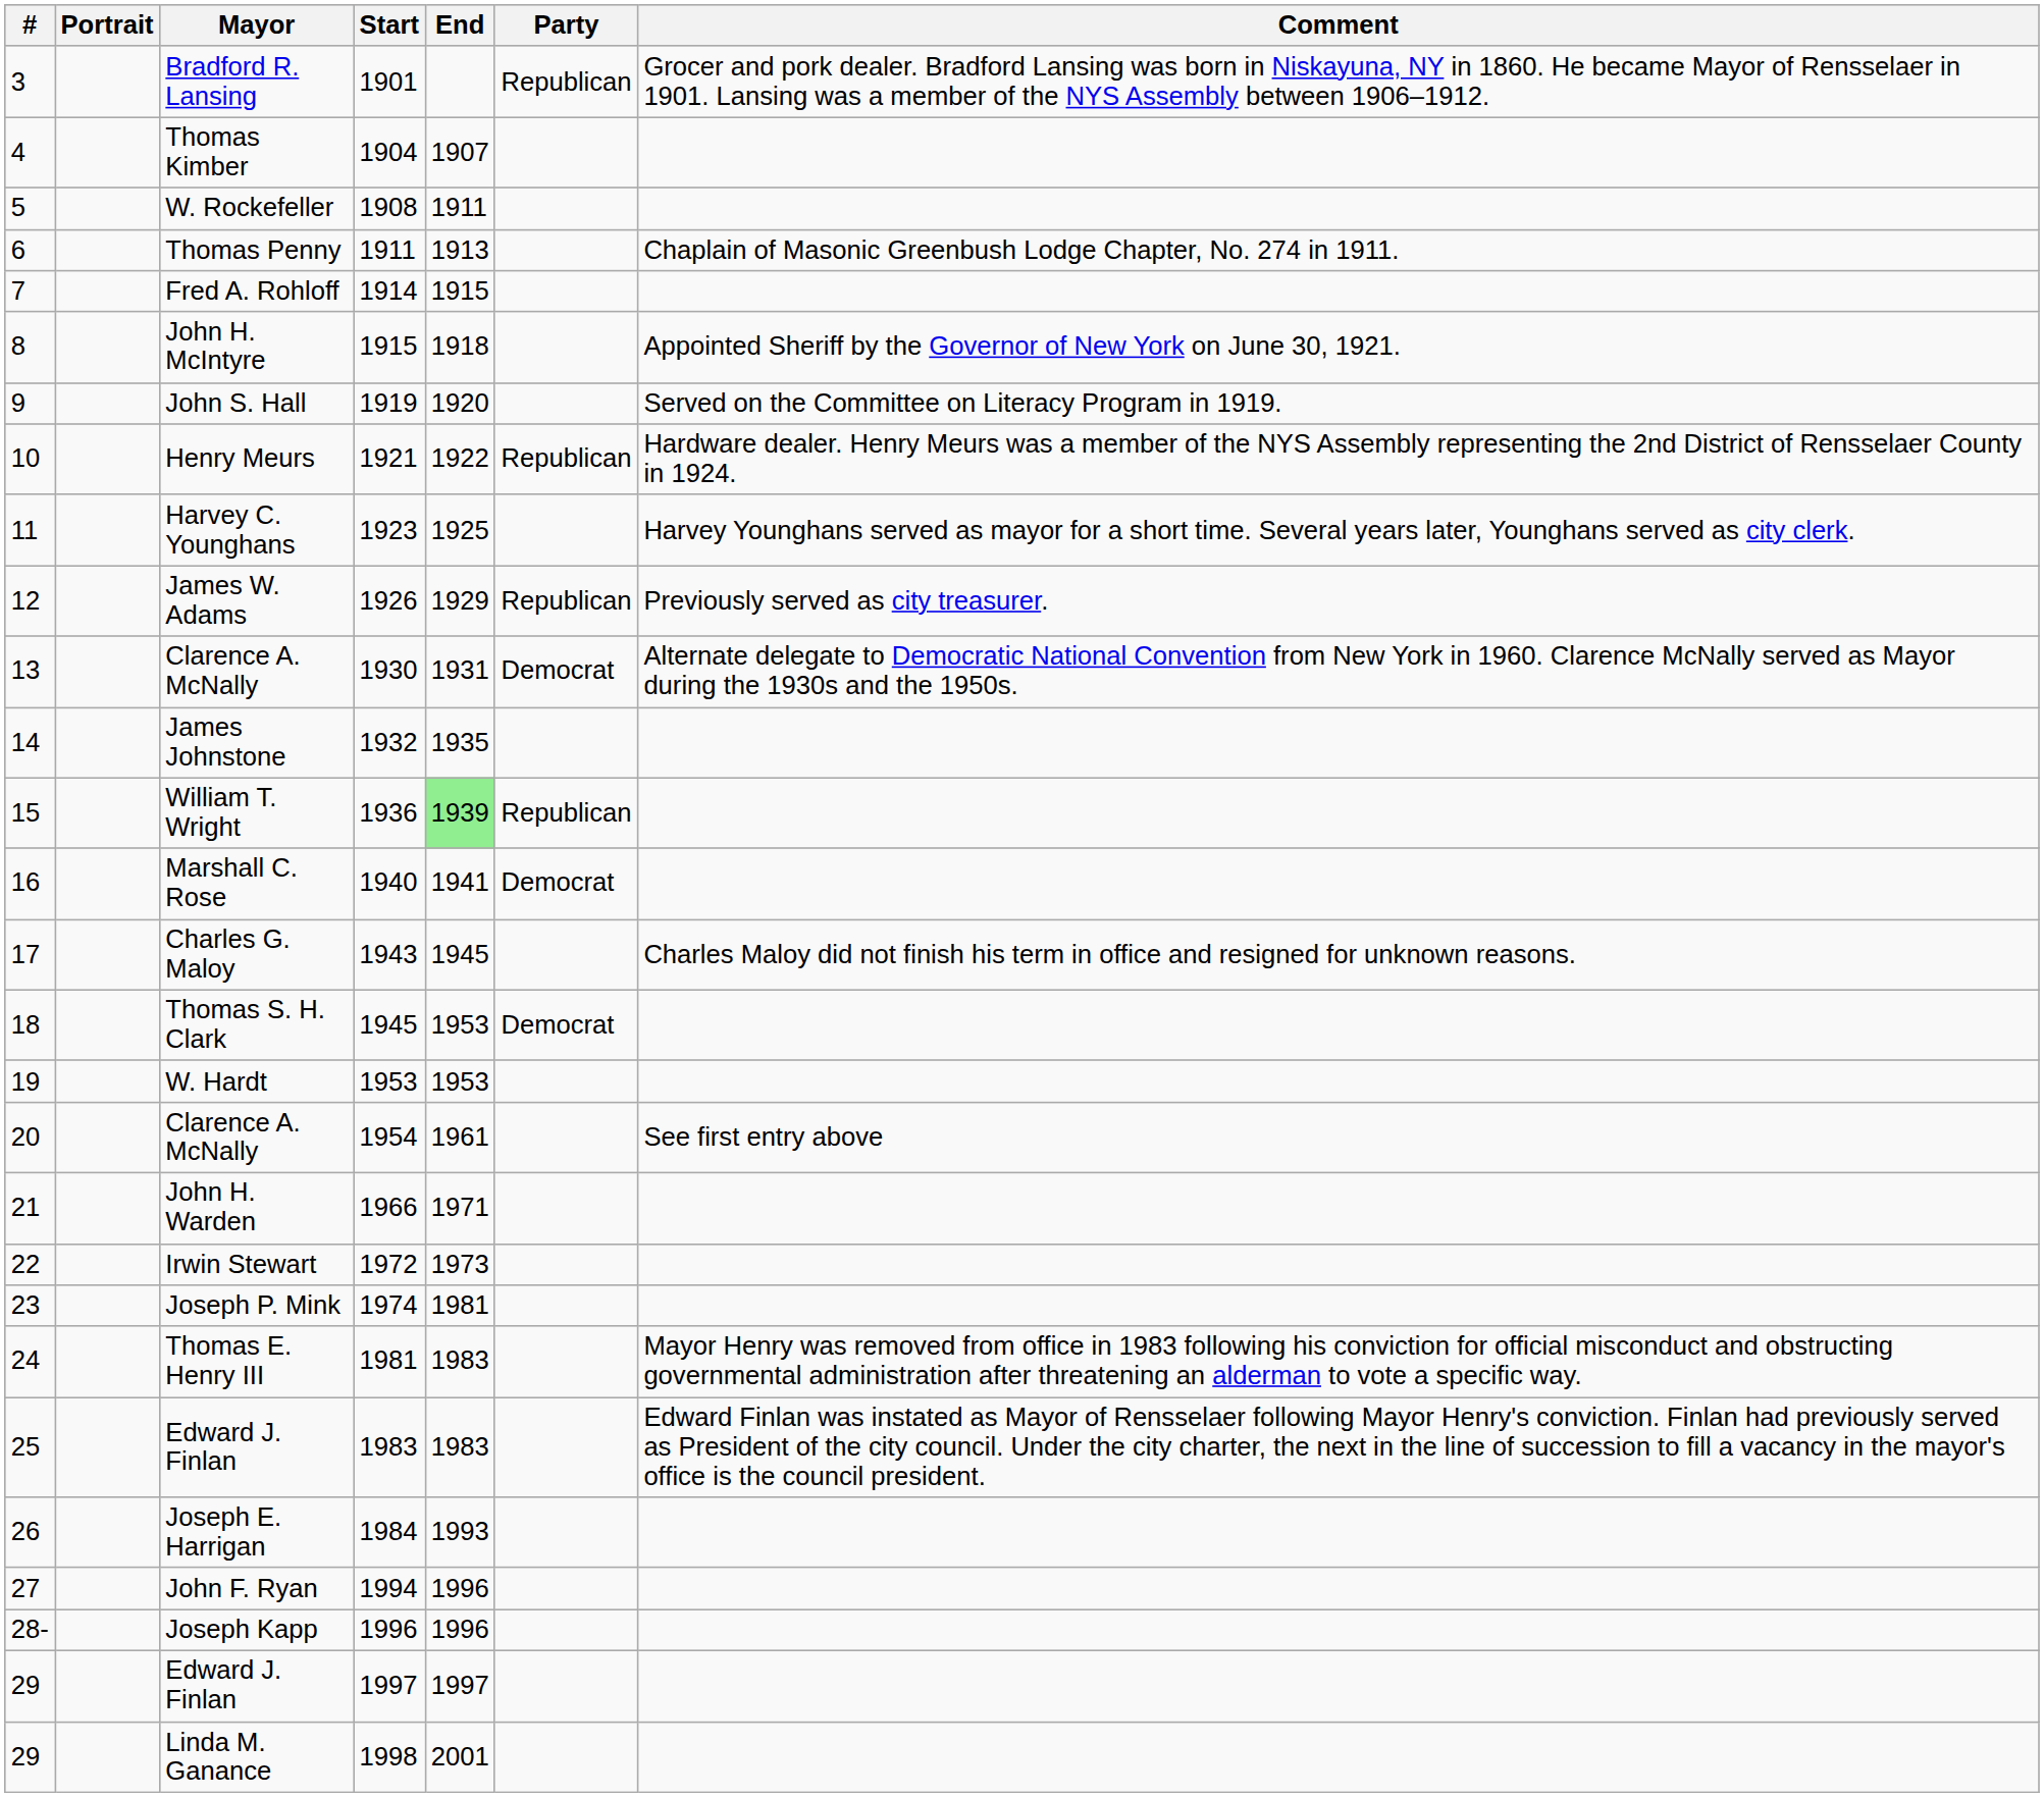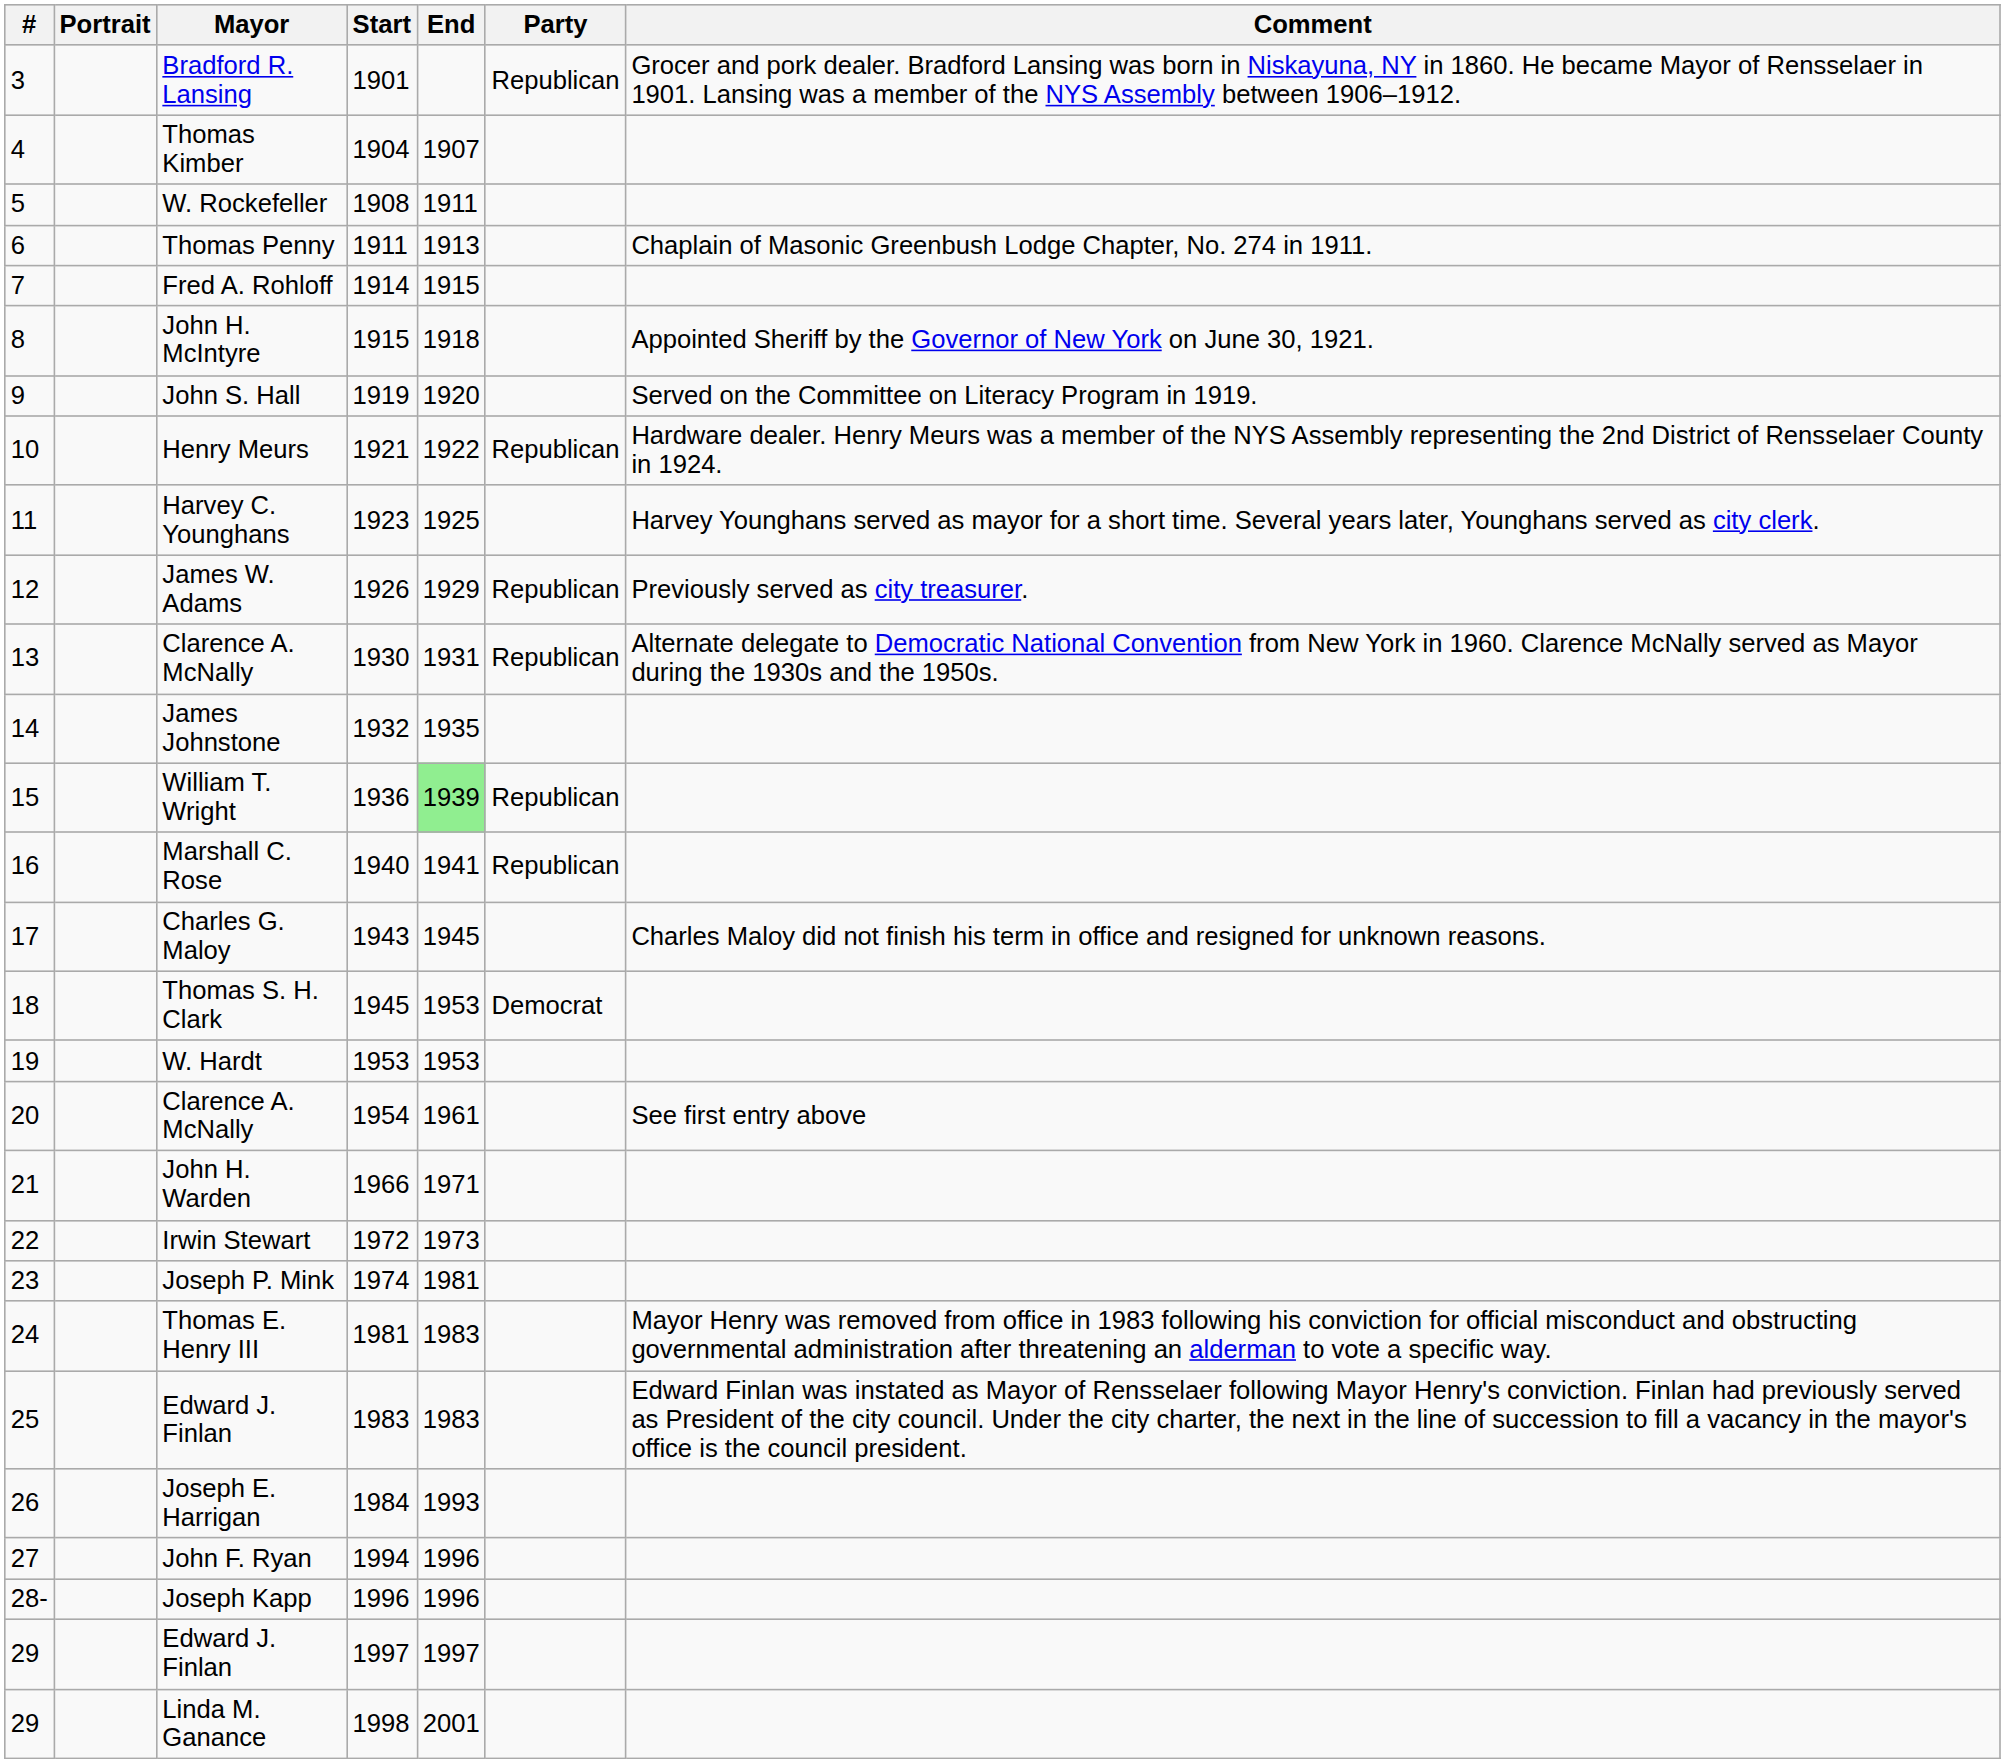 <table class="wikitable">
 <tr>
 <th>#</th>
 <th>Portrait</th>
 <th>Mayor</th>
 <th>Start</th>
 <th>End</th>
 <th>Party</th>
 <th>Comment</th>
 </tr>
 <tr>
 <td>3</td>
 <td></td>
 <td><a href='#'>Bradford R. Lansing</a></td>
 <td>1901</td>
 <td></td>
 <td>Republican</td>
 <td>Grocer and pork dealer. Bradford Lansing was born in <a href='#'>Niskayuna, NY</a> in 1860. He became Mayor of Rensselaer in 1901. Lansing was a member of the <a href='#'>NYS Assembly</a> between 1906–1912.</td>
 </tr>
 <tr>
 <td>4</td>
 <td></td>
 <td>Thomas Kimber</td>
 <td>1904</td>
 <td>1907</td>
 <td></td>
 <td></td>
 </tr>
 <tr>
 <td>5</td>
 <td></td>
 <td>W. Rockefeller</td>
 <td>1908</td>
 <td>1911</td>
 <td></td>
 <td></td>
 </tr>
 <tr>
 <td>6</td>
 <td></td>
 <td>Thomas Penny</td>
 <td>1911</td>
 <td>1913</td>
 <td></td>
 <td>Chaplain of Masonic Greenbush Lodge Chapter, No. 274 in 1911.</td>
 </tr>
 <tr>
 <td>7</td>
 <td></td>
 <td>Fred A. Rohloff</td>
 <td>1914</td>
 <td>1915</td>
 <td></td>
 <td></td>
 </tr>
 <tr>
 <td>8</td>
 <td></td>
 <td>John H. McIntyre</td>
 <td>1915</td>
 <td>1918</td>
 <td></td>
 <td>Appointed Sheriff by the <a href='#'>Governor of New York</a> on June 30, 1921.</td>
 </tr>
 <tr>
 <td>9</td>
 <td></td>
 <td>John S. Hall</td>
 <td>1919</td>
 <td>1920</td>
 <td></td>
 <td>Served on the Committee on Literacy Program in 1919.</td>
 </tr>
 <tr>
 <td>10</td>
 <td></td>
 <td>Henry Meurs</td>
 <td>1921</td>
 <td>1922</td>
 <td>Republican</td>
 <td>Hardware dealer. Henry Meurs was a member of the NYS Assembly representing the 2nd District of Rensselaer County in 1924.</td>
 </tr>
 <tr>
 <td>11</td>
 <td></td>
 <td>Harvey C. Younghans</td>
 <td>1923</td>
 <td>1925</td>
 <td></td>
 <td>Harvey Younghans served as mayor for a short time. Several years later, Younghans served as <a href='#'>city clerk</a>.</td>
 </tr>
 <tr>
 <td>12</td>
 <td></td>
 <td>James W. Adams</td>
 <td>1926</td>
 <td>1929</td>
 <td>Republican</td>
 <td>Previously served as <a href='#'>city treasurer</a>.</td>
 </tr>
 <tr>
 <td>13</td>
 <td></td>
 <td>Clarence A. McNally</td>
 <td>1930</td>
 <td>1931</td>
-<td>Democrat</td>
+<td>Republican</td>
 <td>Alternate delegate to <a href='#'>Democratic National Convention</a> from New York in 1960. Clarence McNally served as Mayor during the 1930s and the 1950s.</td>
 </tr>
 <tr>
 <td>14</td>
 <td></td>
 <td>James Johnstone</td>
 <td>1932</td>
 <td>1935</td>
 <td></td>
 <td></td>
 </tr>
 <tr>
 <td>15</td>
 <td></td>
 <td>William T. Wright</td>
 <td>1936</td>
 <td style="background: lightgreen;">1939</td>
 <td>Republican</td>
 <td></td>
 </tr>
 <tr>
 <td>16</td>
 <td></td>
 <td>Marshall C. Rose</td>
 <td>1940</td>
 <td>1941</td>
-<td>Democrat</td>
+<td>Republican</td>
 <td></td>
 </tr>
 <tr>
 <td>17</td>
 <td></td>
 <td>Charles G. Maloy</td>
 <td>1943</td>
 <td>1945</td>
 <td></td>
 <td>Charles Maloy did not finish his term in office and resigned for unknown reasons.</td>
 </tr>
 <tr>
 <td>18</td>
 <td></td>
 <td>Thomas S. H. Clark</td>
 <td>1945</td>
 <td>1953</td>
 <td>Democrat</td>
 <td></td>
 </tr>
 <tr>
 <td>19</td>
 <td></td>
 <td>W. Hardt</td>
 <td>1953</td>
 <td>1953</td>
 <td></td>
 <td></td>
 </tr>
 <tr>
 <td>20</td>
 <td></td>
 <td>Clarence A. McNally</td>
 <td>1954</td>
 <td>1961</td>
 <td></td>
 <td>See first entry above</td>
 </tr>
 <tr>
 <td>21</td>
 <td></td>
 <td>John H. Warden</td>
 <td>1966</td>
 <td>1971</td>
 <td></td>
 <td></td>
 </tr>
 <tr>
 <td>22</td>
 <td></td>
 <td>Irwin Stewart</td>
 <td>1972</td>
 <td>1973</td>
 <td></td>
 <td></td>
 </tr>
 <tr>
 <td>23</td>
 <td></td>
 <td>Joseph P. Mink</td>
 <td>1974</td>
 <td>1981</td>
 <td></td>
 <td></td>
 </tr>
 <tr>
 <td>24</td>
 <td></td>
 <td>Thomas E. Henry III</td>
 <td>1981</td>
 <td>1983</td>
 <td></td>
 <td>Mayor Henry was removed from office in 1983 following his conviction for official misconduct and obstructing governmental administration after threatening an <a href='#'>alderman</a> to vote a specific way.</td>
 </tr>
 <tr>
 <td>25</td>
 <td></td>
 <td>Edward J. Finlan</td>
 <td>1983</td>
 <td>1983</td>
 <td></td>
 <td>Edward Finlan was instated as Mayor of Rensselaer following Mayor Henry's conviction. Finlan had previously served as President of the city council. Under the city charter, the next in the line of succession to fill a vacancy in the mayor's office is the council president.</td>
 </tr>
 <tr>
 <td>26</td>
 <td></td>
 <td>Joseph E. Harrigan</td>
 <td>1984</td>
 <td>1993</td>
 <td></td>
 <td></td>
 </tr>
 <tr>
 <td>27</td>
 <td></td>
 <td>John F. Ryan</td>
 <td>1994</td>
 <td>1996</td>
 <td></td>
 <td></td>
 </tr>
 <tr>
 <td>28-</td>
 <td></td>
 <td>Joseph Kapp</td>
 <td>1996</td>
 <td>1996</td>
 <td></td>
 <td></td>
 </tr>
 <tr>
 <td>29</td>
 <td></td>
 <td>Edward J. Finlan</td>
 <td>1997</td>
 <td>1997</td>
 <td></td>
 <td></td>
 </tr>
 <tr>
 <td>29</td>
 <td></td>
 <td>Linda M. Ganance</td>
 <td>1998</td>
 <td>2001</td>
 <td></td>
 <td></td>
 </tr>
 </table>
